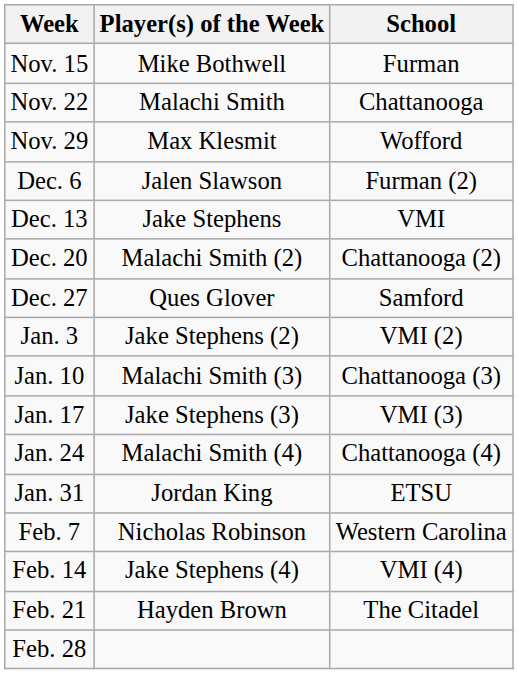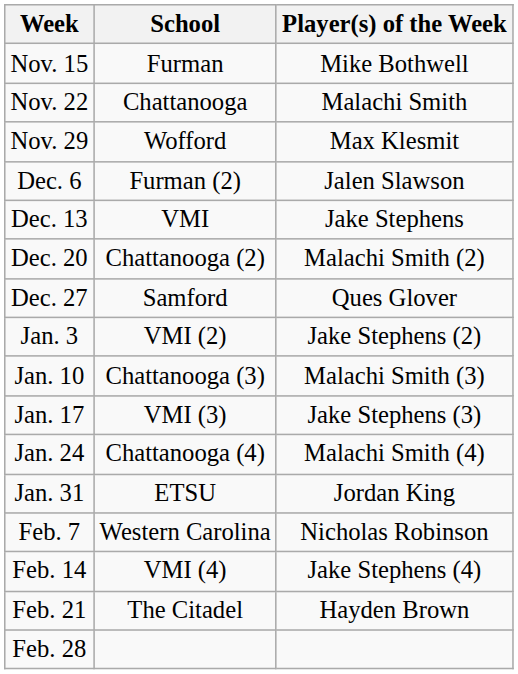 <table class="wikitable" style="text-align:center">
 <tr>
 <th>Week</th>
+<th>School</th>
 <th>Player(s) of the Week</th>
-<th>School</th>
 </tr>
 <tr>
 <td>Nov. 15</td>
+<td>Furman</td>
 <td>Mike Bothwell</td>
-<td>Furman</td>
 </tr>
 <tr>
 <td>Nov. 22</td>
+<td>Chattanooga</td>
 <td>Malachi Smith</td>
-<td>Chattanooga</td>
 </tr>
 <tr>
 <td>Nov. 29</td>
+<td>Wofford</td>
 <td>Max Klesmit</td>
-<td>Wofford</td>
 </tr>
 <tr>
 <td>Dec. 6</td>
+<td>Furman (2)</td>
 <td>Jalen Slawson</td>
-<td>Furman (2)</td>
 </tr>
 <tr>
 <td>Dec. 13</td>
+<td>VMI</td>
 <td>Jake Stephens</td>
-<td>VMI</td>
 </tr>
 <tr>
 <td>Dec. 20</td>
+<td>Chattanooga (2)</td>
 <td>Malachi Smith (2)</td>
-<td>Chattanooga (2)</td>
 </tr>
 <tr>
 <td>Dec. 27</td>
+<td>Samford</td>
 <td>Ques Glover</td>
-<td>Samford</td>
 </tr>
 <tr>
 <td>Jan. 3</td>
+<td>VMI (2)</td>
 <td>Jake Stephens (2)</td>
-<td>VMI (2)</td>
 </tr>
 <tr>
 <td>Jan. 10</td>
+<td>Chattanooga (3)</td>
 <td>Malachi Smith (3)</td>
-<td>Chattanooga (3)</td>
 </tr>
 <tr>
 <td>Jan. 17</td>
+<td>VMI (3)</td>
 <td>Jake Stephens (3)</td>
-<td>VMI (3)</td>
 </tr>
 <tr>
 <td>Jan. 24</td>
+<td>Chattanooga (4)</td>
 <td>Malachi Smith (4)</td>
-<td>Chattanooga (4)</td>
 </tr>
 <tr>
 <td>Jan. 31</td>
+<td>ETSU</td>
 <td>Jordan King</td>
-<td>ETSU</td>
 </tr>
 <tr>
 <td>Feb. 7</td>
+<td>Western Carolina</td>
 <td>Nicholas Robinson</td>
-<td>Western Carolina</td>
 </tr>
 <tr>
 <td>Feb. 14</td>
+<td>VMI (4)</td>
 <td>Jake Stephens (4)</td>
-<td>VMI (4)</td>
 </tr>
 <tr>
 <td>Feb. 21</td>
+<td>The Citadel</td>
 <td>Hayden Brown</td>
-<td>The Citadel</td>
 </tr>
 <tr>
 <td>Feb. 28</td>
 <td></td>
 <td></td>
 </tr>
 </table>
